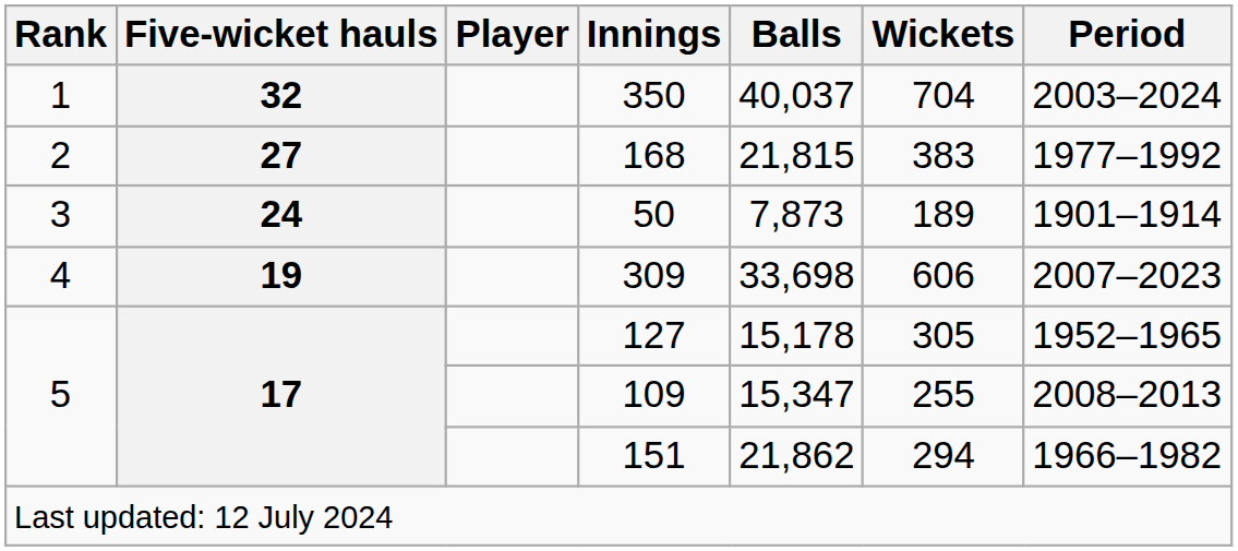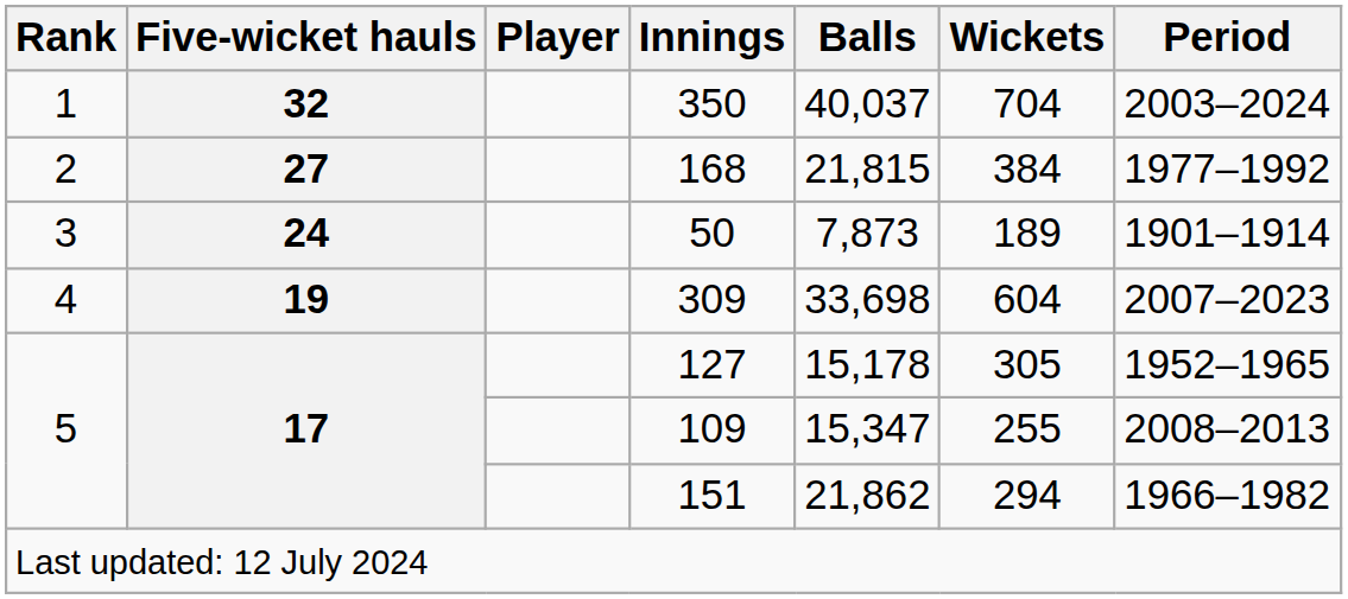 <table class="wikitable plainrowheaders sortable">
 <tr>
 <th scope=col>Rank</th>
 <th scope=col>Five-wicket hauls</th>
 <th scope=col>Player</th>
 <th scope=col>Innings</th>
 <th scope=col>Balls</th>
 <th scope=col>Wickets</th>
 <th scope=col>Period</th>
 </tr>
 <tr>
 <td align=center>1</td>
 <th scope=row style=text-align:center;>32</th>
 <td></td>
 <td align=center>350</td>
 <td align=center>40,037</td>
 <td align=center>704</td>
 <td>2003–2024</td>
 </tr>
 <tr>
 <td align=center>2</td>
 <th scope=row style=text-align:center;>27</th>
 <td></td>
 <td align=center>168</td>
 <td align=center>21,815</td>
-<td align=center>383</td>
+<td align=center>384</td>
 <td>1977–1992</td>
 </tr>
 <tr>
 <td align=center>3</td>
 <th scope=row style=text-align:center;>24</th>
 <td></td>
 <td align=center>50</td>
 <td align=center>7,873</td>
 <td align=center>189</td>
 <td>1901–1914</td>
 </tr>
 <tr>
 <td align=center>4</td>
 <th scope=row style=text-align:center;>19</th>
 <td></td>
 <td align=center>309</td>
 <td align=center>33,698</td>
-<td align=center>606</td>
+<td align=center>604</td>
 <td>2007–2023</td>
 </tr>
 <tr>
 <td align=center rowspan=3>5</td>
 <th scope=row style=text-align:center; rowspan=3>17</th>
 <td></td>
 <td align=center>127</td>
 <td align=center>15,178</td>
 <td align=center>305</td>
 <td>1952–1965</td>
 </tr>
 <tr>
 <td></td>
 <td align=center>109</td>
 <td align=center>15,347</td>
 <td align=center>255</td>
 <td>2008–2013</td>
 </tr>
 <tr>
 <td></td>
 <td align=center>151</td>
 <td align=center>21,862</td>
 <td align=center>294</td>
 <td>1966–1982</td>
 </tr>
 <tr class=sortbottom>
 <td colspan=7><small>Last updated: 12 July 2024</small></td>
 </tr>
 </table>
